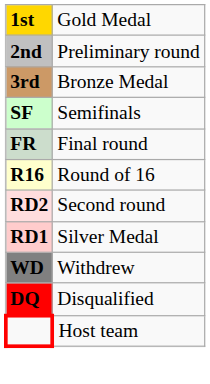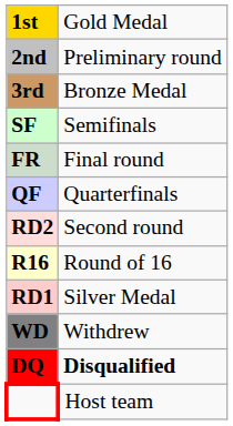 <table class="wikitable">
 <tr>
 <td bgcolor=gold><strong>1st</strong></td>
 <td>Gold Medal</td>
 </tr>
 <tr>
 <td bgcolor=silver><strong>2nd</strong></td>
 <td>Preliminary round</td>
 </tr>
 <tr>
 <td bgcolor=#cc9966><strong>3rd</strong></td>
 <td>Bronze Medal</td>
 </tr>
 <tr>
 <td bgcolor=#ccffcc><strong>SF</strong></td>
 <td>Semifinals</td>
 </tr>
 <tr>
 <td bgcolor=#ccddcc><strong>FR</strong></td>
 <td>Final round</td>
 </tr>
 <tr>
-<td bgcolor=#ffffcc><strong>R16</strong></td>
-<td>Round of 16</td>
+<td bgcolor=#ccccff><strong>QF</strong></td>
+<td>Quarterfinals</td>
 </tr>
 <tr>
 <td bgcolor=#ffdddd><strong>RD2</strong></td>
 <td>Second round</td>
+</tr>
+<tr>
+<td bgcolor=#ffffcc><strong>R16</strong></td>
+<td>Round of 16</td>
 </tr>
 <tr>
 <td bgcolor=#ffcccc><strong>RD1</strong></td>
 <td>Silver Medal</td>
 </tr>
 <tr>
 <td bgcolor=gray><strong>WD</strong></td>
 <td>Withdrew</td>
 </tr>
 <tr>
 <td bgcolor=red><strong>DQ</strong></td>
-<td>Disqualified</td>
+<td><strong>Disqualified</strong></td>
 </tr>
 <tr>
 <td style="border:3px solid red"></td>
 <td>Host team</td>
 </tr>
 </table>
